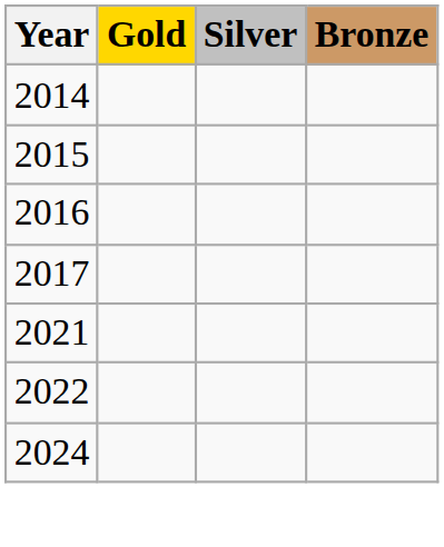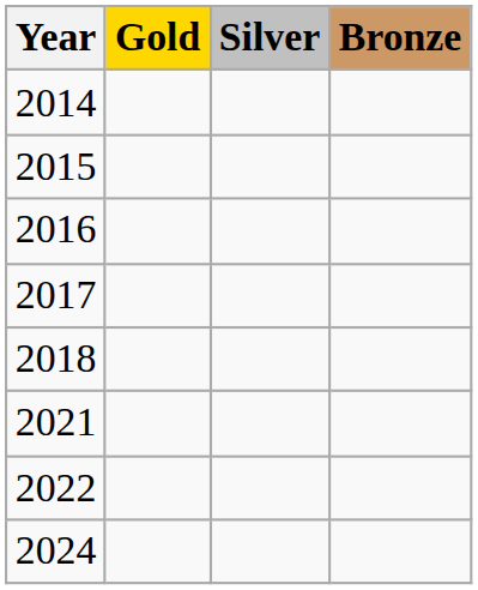 <table class="wikitable">
 <tr>
 <th>Year</th>
 <th style=background-color:gold>Gold</th>
 <th style=background-color:silver>Silver</th>
 <th style=background-color:#c96>Bronze</th>
 </tr>
 <tr>
 <td>2014</td>
 <td></td>
 <td></td>
 <td></td>
 </tr>
 <tr>
 <td>2015</td>
 <td></td>
 <td></td>
 <td></td>
 </tr>
 <tr>
 <td>2016</td>
 <td></td>
 <td></td>
 <td></td>
 </tr>
 <tr>
 <td>2017</td>
 <td></td>
 <td></td>
 <td></td>
 </tr>
 <tr>
+<td>2018</td>
+<td></td>
+<td></td>
+<td></td>
+</tr>
+<tr>
 <td>2021</td>
 <td></td>
 <td></td>
 <td></td>
 </tr>
 <tr>
 <td>2022</td>
 <td></td>
 <td></td>
 <td></td>
 </tr>
 <tr>
 <td>2024</td>
 <td></td>
 <td></td>
 <td></td>
 </tr>
 </table>
